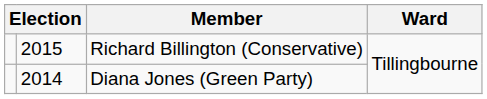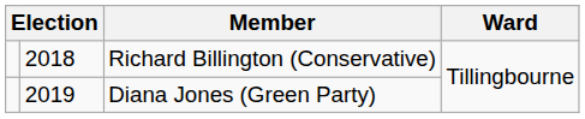 <table class="wikitable">
 <tr>
 <th colspan="2">Election</th>
 <th>Member</th>
 <th>Ward</th>
 </tr>
 <tr>
 <td></td>
-<td>2015</td>
+<td>2018</td>
 <td>Richard Billington (Conservative)</td>
 <td rowspan=2>Tillingbourne</td>
 </tr>
 <tr>
 <td></td>
-<td>2014</td>
+<td>2019</td>
 <td>Diana Jones (Green Party)</td>
 </tr>
 </table>
